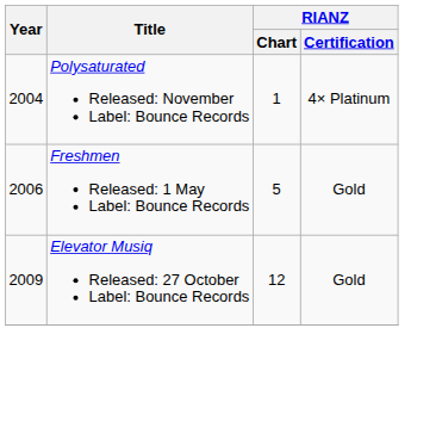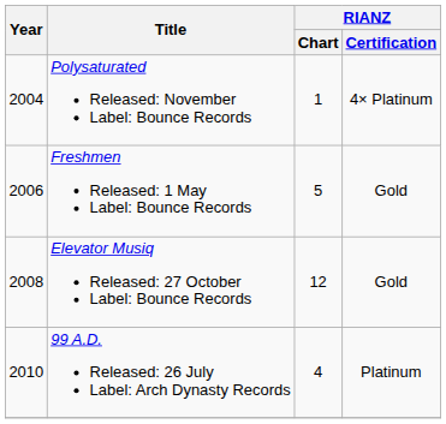 <table class="wikitable">
 <tr>
 <th rowspan="2">Year</th>
 <th rowspan="2">Title</th>
 <th colspan="2"><a href='#'>RIANZ</a></th>
 </tr>
 <tr>
 <th>Chart</th>
 <th><a href='#'>Certification</a></th>
 </tr>
 <tr>
 <td>2004</td>
 <td><em><a href='#'>Polysaturated</a></em><br><ul><li>Released: November</li><li>Label: Bounce Records</li></ul></td>
 <td align="center" valign="center">1</td>
 <td align="center" valign="center">4× Platinum</td>
 </tr>
 <tr>
 <td>2006</td>
 <td><em><a href='#'>Freshmen</a></em><br><ul><li>Released: 1 May</li><li>Label: Bounce Records</li></ul></td>
 <td align="center" valign="center">5</td>
 <td align="center" valign="center">Gold</td>
 </tr>
 <tr>
-<td>2009</td>
+<td>2008</td>
 <td><em><a href='#'>Elevator Musiq</a></em><br><ul><li>Released: 27 October</li><li>Label: Bounce Records</li></ul></td>
 <td align="center" valign="center">12</td>
 <td align="center" valign="center">Gold</td>
 </tr>
 <tr>
+<td>2010</td>
+<td><em><a href='#'>99 A.D.</a></em><br><ul><li>Released: 26 July</li><li>Label: Arch Dynasty Records</li></ul></td>
+<td align="center" valign="center">4</td>
+<td align="center" valign="center">Platinum</td>
+</tr>
+<tr>
 </tr>
 </table>
